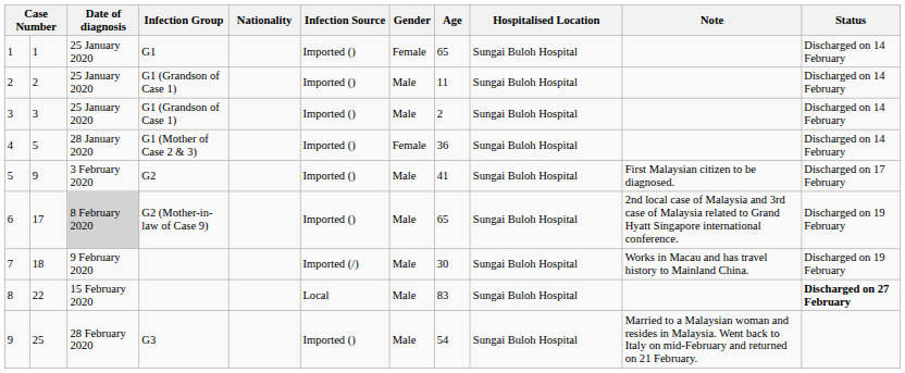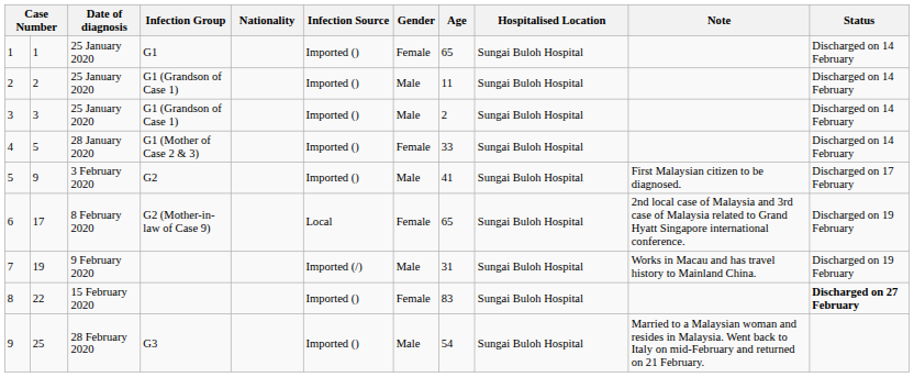 <table class="wikitable sortable mw-collapsible mw-collapsed">
 <tr>
 <th colspan="2">Case Number</th>
 <th ! width=8%>Date of diagnosis</th>
 <th ! width=10%>Infection Group</th>
 <th ! width=8%>Nationality</th>
 <th ! width=10%>Infection Source</th>
 <th ! width=5%>Gender</th>
 <th ! width=4%>Age</th>
 <th ! width=17%>Hospitalised Location</th>
 <th ! width=20%>Note</th>
 <th ! width=11%>Status</th>
 </tr>
 <tr>
 <td>1</td>
 <td>1</td>
 <td>25 January 2020</td>
 <td>G1</td>
 <td></td>
 <td>Imported ()</td>
 <td>Female</td>
 <td>65</td>
 <td> Sungai Buloh Hospital</td>
 <td></td>
 <td>Discharged on 14 February</td>
 </tr>
 <tr>
 <td>2</td>
 <td>2</td>
 <td>25 January 2020</td>
 <td>G1 (Grandson of Case 1)</td>
 <td></td>
 <td>Imported ()</td>
 <td>Male</td>
 <td>11</td>
 <td> Sungai Buloh Hospital</td>
 <td></td>
 <td>Discharged on 14 February</td>
 </tr>
 <tr>
 <td>3</td>
 <td>3</td>
 <td>25 January 2020</td>
 <td>G1 (Grandson of Case 1)</td>
 <td></td>
 <td>Imported ()</td>
 <td>Male</td>
 <td>2</td>
 <td> Sungai Buloh Hospital</td>
 <td></td>
 <td>Discharged on 14 February</td>
 </tr>
 <tr>
 <td>4</td>
 <td>5</td>
 <td>28 January 2020</td>
 <td>G1 (Mother of Case 2 & 3)</td>
 <td></td>
 <td>Imported ()</td>
 <td>Female</td>
-<td>36</td>
+<td>33</td>
 <td> Sungai Buloh Hospital</td>
 <td></td>
 <td>Discharged on 14 February</td>
 </tr>
 <tr>
 <td>5</td>
 <td>9</td>
 <td>3 February 2020</td>
 <td>G2</td>
 <td></td>
 <td>Imported ()</td>
 <td>Male</td>
 <td>41</td>
 <td> Sungai Buloh Hospital</td>
 <td>First Malaysian citizen to be diagnosed.</td>
 <td>Discharged on 17 February</td>
 </tr>
 <tr>
 <td>6</td>
 <td>17</td>
-<td style="background: lightgrey;">8 February 2020</td>
+<td>8 February 2020</td>
 <td>G2 (Mother-in-law of Case 9)</td>
 <td></td>
-<td>Imported ()</td>
-<td>Male</td>
+<td>Local</td>
+<td>Female</td>
 <td>65</td>
 <td> Sungai Buloh Hospital</td>
 <td>2nd local case of Malaysia and 3rd case of Malaysia related to Grand Hyatt Singapore international conference.</td>
 <td>Discharged on 19 February</td>
 </tr>
 <tr>
 <td>7</td>
-<td>18</td>
+<td>19</td>
 <td>9 February 2020</td>
 <td></td>
 <td></td>
 <td>Imported (/)</td>
 <td>Male</td>
-<td>30</td>
+<td>31</td>
 <td> Sungai Buloh Hospital</td>
 <td>Works in Macau and has travel history to Mainland China.</td>
 <td>Discharged on 19 February</td>
 </tr>
 <tr>
 <td>8</td>
 <td>22</td>
 <td>15 February 2020</td>
 <td></td>
 <td></td>
-<td>Local</td>
-<td>Male</td>
+<td>Imported ()</td>
+<td>Female</td>
 <td>83</td>
 <td> Sungai Buloh Hospital</td>
 <td></td>
 <td><strong>Discharged on 27 February</strong></td>
 </tr>
 <tr>
 <td>9</td>
 <td>25</td>
 <td>28 February 2020</td>
 <td>G3</td>
 <td></td>
 <td>Imported ()</td>
 <td>Male</td>
 <td>54</td>
 <td> Sungai Buloh Hospital</td>
 <td>Married to a Malaysian woman and resides in Malaysia. Went back to Italy on mid-February and returned on 21 February.</td>
 <td></td>
 </tr>
 </table>
